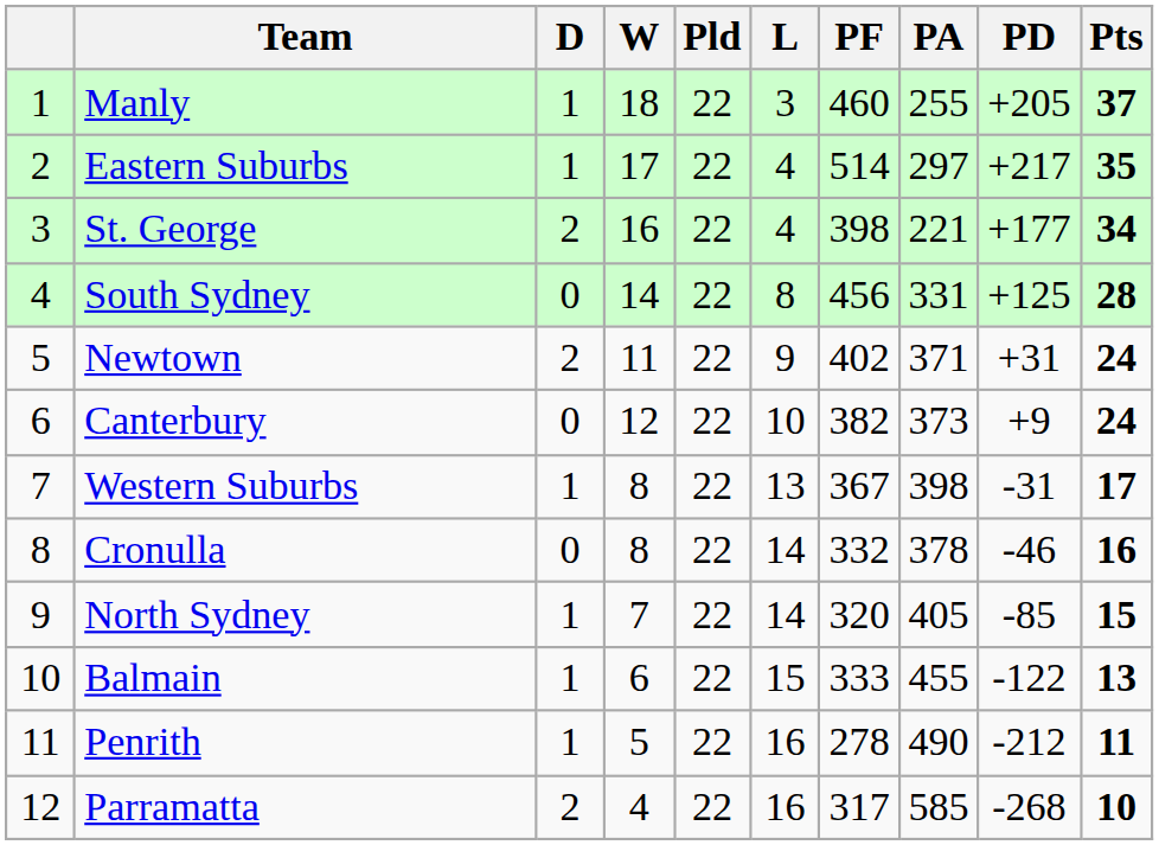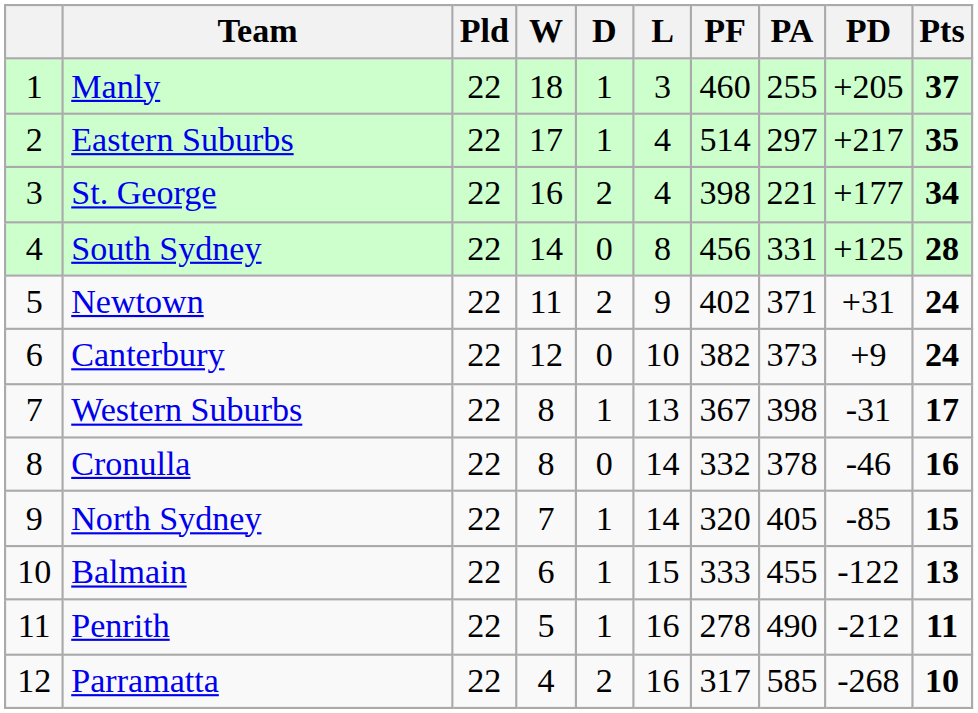 <table class="wikitable" style="text-align:center;">
 <tr>
 <th style="width:20px;" abbr="Position×"></th>
 <th width=175>Team</th>
+<th style="width:20px;" abbr="Played">Pld</th>
+<th style="width:20px;" abbr="Won">W</th>
 <th style="width:20px;" abbr="Drawn">D</th>
-<th style="width:20px;" abbr="Won">W</th>
-<th style="width:20px;" abbr="Played">Pld</th>
 <th style="width:20px;" abbr="Lost">L</th>
 <th style="width:20px;" abbr="Points for">PF</th>
 <th style="width:20px;" abbr="Points against">PA</th>
 <th style="width:20px;" abbr="Points difference">PD</th>
 <th style="width:20px;" abbr="Points">Pts</th>
 </tr>
 <tr style="background:#cfc;">
 <td>1</td>
 <td style="text-align:left;"> <a href='#'>Manly</a></td>
+<td>22</td>
+<td>18</td>
 <td>1</td>
-<td>18</td>
-<td>22</td>
 <td>3</td>
 <td>460</td>
 <td>255</td>
 <td>+205</td>
 <td><strong>37</strong></td>
 </tr>
 <tr style="background:#cfc;">
 <td>2</td>
 <td style="text-align:left;"> <a href='#'>Eastern Suburbs</a></td>
+<td>22</td>
+<td>17</td>
 <td>1</td>
-<td>17</td>
-<td>22</td>
 <td>4</td>
 <td>514</td>
 <td>297</td>
 <td>+217</td>
 <td><strong>35</strong></td>
 </tr>
 <tr style="background:#cfc;">
 <td>3</td>
 <td style="text-align:left;"> <a href='#'>St. George</a></td>
+<td>22</td>
+<td>16</td>
 <td>2</td>
-<td>16</td>
-<td>22</td>
 <td>4</td>
 <td>398</td>
 <td>221</td>
 <td>+177</td>
 <td><strong>34</strong></td>
 </tr>
 <tr style="background:#cfc;">
 <td>4</td>
 <td style="text-align:left;"> <a href='#'>South Sydney</a></td>
+<td>22</td>
+<td>14</td>
 <td>0</td>
-<td>14</td>
-<td>22</td>
 <td>8</td>
 <td>456</td>
 <td>331</td>
 <td>+125</td>
 <td><strong>28</strong></td>
 </tr>
 <tr>
 <td>5</td>
 <td style="text-align:left;"> <a href='#'>Newtown</a></td>
+<td>22</td>
+<td>11</td>
 <td>2</td>
-<td>11</td>
-<td>22</td>
 <td>9</td>
 <td>402</td>
 <td>371</td>
 <td>+31</td>
 <td><strong>24</strong></td>
 </tr>
 <tr>
 <td>6</td>
 <td style="text-align:left;"> <a href='#'>Canterbury</a></td>
+<td>22</td>
+<td>12</td>
 <td>0</td>
-<td>12</td>
-<td>22</td>
 <td>10</td>
 <td>382</td>
 <td>373</td>
 <td>+9</td>
 <td><strong>24</strong></td>
 </tr>
 <tr>
 <td>7</td>
 <td style="text-align:left;"> <a href='#'>Western Suburbs</a></td>
+<td>22</td>
+<td>8</td>
 <td>1</td>
-<td>8</td>
-<td>22</td>
 <td>13</td>
 <td>367</td>
 <td>398</td>
 <td>-31</td>
 <td><strong>17</strong></td>
 </tr>
 <tr>
 <td>8</td>
 <td style="text-align:left;"> <a href='#'>Cronulla</a></td>
+<td>22</td>
+<td>8</td>
 <td>0</td>
-<td>8</td>
-<td>22</td>
 <td>14</td>
 <td>332</td>
 <td>378</td>
 <td>-46</td>
 <td><strong>16</strong></td>
 </tr>
 <tr>
 <td>9</td>
 <td style="text-align:left;"> <a href='#'>North Sydney</a></td>
+<td>22</td>
+<td>7</td>
 <td>1</td>
-<td>7</td>
-<td>22</td>
 <td>14</td>
 <td>320</td>
 <td>405</td>
 <td>-85</td>
 <td><strong>15</strong></td>
 </tr>
 <tr>
 <td>10</td>
 <td style="text-align:left;"> <a href='#'>Balmain</a></td>
+<td>22</td>
+<td>6</td>
 <td>1</td>
-<td>6</td>
-<td>22</td>
 <td>15</td>
 <td>333</td>
 <td>455</td>
 <td>-122</td>
 <td><strong>13</strong></td>
 </tr>
 <tr>
 <td>11</td>
 <td style="text-align:left;"> <a href='#'>Penrith</a></td>
+<td>22</td>
+<td>5</td>
 <td>1</td>
-<td>5</td>
-<td>22</td>
 <td>16</td>
 <td>278</td>
 <td>490</td>
 <td>-212</td>
 <td><strong>11</strong></td>
 </tr>
 <tr>
 <td>12</td>
 <td style="text-align:left;"> <a href='#'>Parramatta</a></td>
+<td>22</td>
+<td>4</td>
 <td>2</td>
-<td>4</td>
-<td>22</td>
 <td>16</td>
 <td>317</td>
 <td>585</td>
 <td>-268</td>
 <td><strong>10</strong></td>
 </tr>
 </table>
